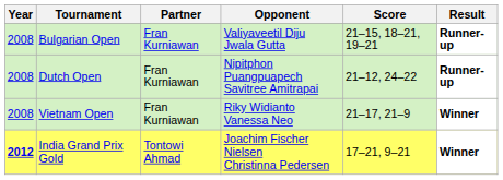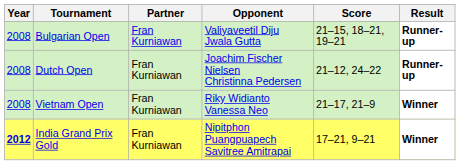 <table class="sortable wikitable" style="font-size: 90%">
 <tr>
 <th>Year</th>
 <th>Tournament</th>
 <th>Partner</th>
 <th>Opponent</th>
 <th>Score</th>
 <th>Result</th>
 </tr>
 <tr style="background:#D4F1C5">
 <td align="center"><a href='#'>2008</a></td>
 <td align="left"><a href='#'>Bulgarian Open</a></td>
 <td align="left"> <a href='#'>Fran Kurniawan</a></td>
 <td align="left"> <a href='#'>Valiyaveetil Diju</a><br> <a href='#'>Jwala Gutta</a></td>
 <td align="left">21–15, 18–21, 19–21</td>
 <td style="text-align:left; background:white"> <strong>Runner-up</strong></td>
 </tr>
 <tr style="background:#D4F1C5">
 <td align="center"><a href='#'>2008</a></td>
 <td align="left"><a href='#'>Dutch Open</a></td>
 <td align="left"> Fran Kurniawan</td>
-<td align="left"> <a href='#'>Nipitphon Puangpuapech</a><br> <a href='#'>Savitree Amitrapai</a></td>
+<td align="left"> <a href='#'>Joachim Fischer Nielsen</a><br> <a href='#'>Christinna Pedersen</a></td>
 <td align="left">21–12, 24–22</td>
 <td style="text-align:left; background:white"> <strong>Runner-up</strong></td>
 </tr>
 <tr style="background:#D4F1C5">
 <td align="center"><a href='#'>2008</a></td>
 <td align="left"><a href='#'>Vietnam Open</a></td>
 <td align="left"> Fran Kurniawan</td>
 <td align="left"> <a href='#'>Riky Widianto</a><br> <a href='#'>Vanessa Neo</a></td>
 <td align="left">21–17, 21–9</td>
 <td style="text-align:left; background:white"> <strong>Winner</strong></td>
 </tr>
 <tr style="background:#FFFF67">
 <td align="center"><strong><a href='#'>2012</a></strong></td>
 <td align="left"><a href='#'>India Grand Prix Gold</a></td>
-<td align="left"> <a href='#'>Tontowi Ahmad</a></td>
-<td align="left"> <a href='#'>Joachim Fischer Nielsen</a><br> <a href='#'>Christinna Pedersen</a></td>
+<td align="left"> Fran Kurniawan</td>
+<td align="left"> <a href='#'>Nipitphon Puangpuapech</a><br> <a href='#'>Savitree Amitrapai</a></td>
 <td align="left">17–21, 9–21</td>
 <td style="text-align:left; background:white"> <strong>Winner</strong></td>
 </tr>
 </table>
